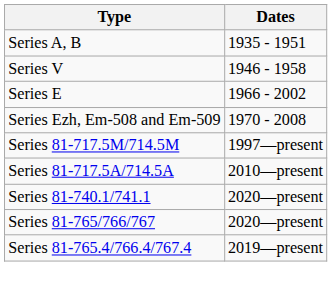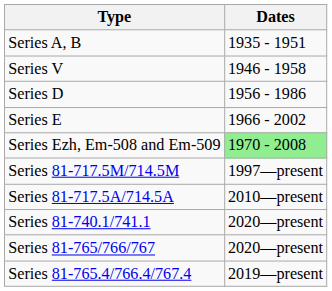 <table class=wikitable>
 <tr>
 <th>Type</th>
 <th>Dates</th>
 </tr>
 <tr>
 <td>Series A, B</td>
 <td>1935 - 1951</td>
 </tr>
 <tr>
 <td>Series V</td>
 <td>1946 - 1958</td>
 </tr>
 <tr>
+<td>Series D</td>
+<td>1956 - 1986</td>
+</tr>
+<tr>
 <td>Series E</td>
 <td>1966 - 2002</td>
 </tr>
 <tr>
 <td>Series Ezh, Em-508 and Em-509</td>
-<td>1970 - 2008</td>
+<td style="background: lightgreen;">1970 - 2008</td>
 </tr>
 <tr>
 <td>Series <a href='#'>81-717.5M/714.5M</a></td>
 <td>1997—present</td>
 </tr>
 <tr>
 <td>Series <a href='#'>81-717.5A/714.5A</a></td>
 <td>2010—present</td>
 </tr>
 <tr>
 <td>Series <a href='#'>81-740.1/741.1</a></td>
 <td>2020—present</td>
 </tr>
 <tr>
 <td>Series <a href='#'>81-765/766/767</a></td>
 <td>2020—present</td>
 </tr>
 <tr>
 <td>Series <a href='#'>81-765.4/766.4/767.4</a></td>
 <td>2019—present</td>
 </tr>
 </table>
